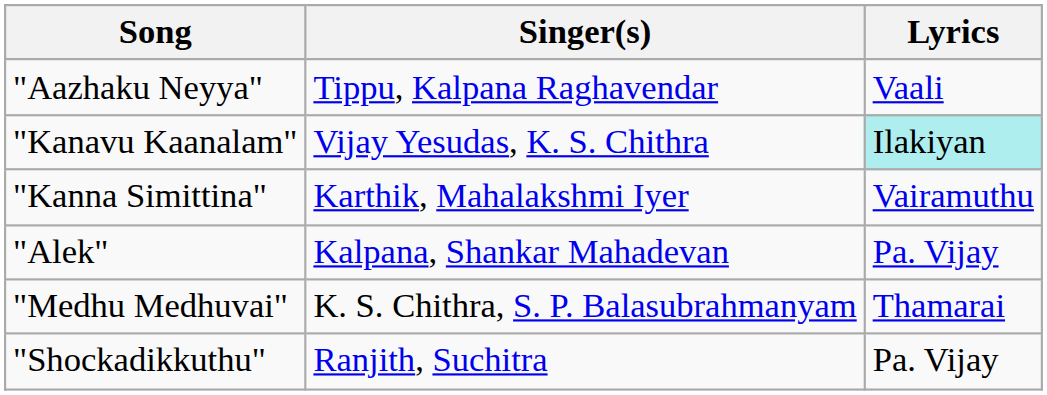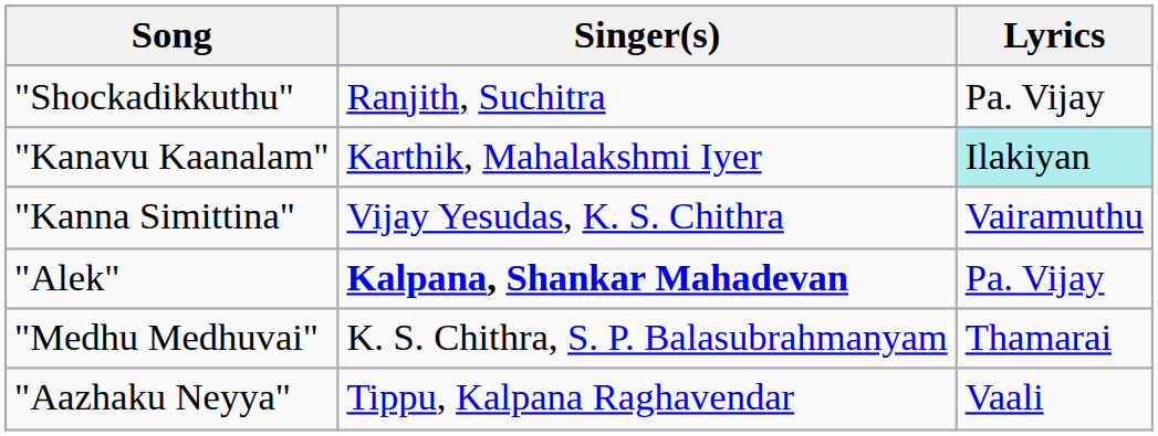 <table class="wikitable">
 <tr style="background:#ccc; text-align:center;">
 <th>Song</th>
 <th>Singer(s)</th>
 <th>Lyrics</th>
 </tr>
 <tr>
-<td>"Aazhaku Neyya"</td>
-<td><a href='#'>Tippu</a>, <a href='#'>Kalpana Raghavendar</a></td>
-<td><a href='#'>Vaali</a></td>
+<td>"Shockadikkuthu"</td>
+<td><a href='#'>Ranjith</a>, <a href='#'>Suchitra</a></td>
+<td>Pa. Vijay</td>
 </tr>
 <tr>
 <td>"Kanavu Kaanalam"</td>
-<td><a href='#'>Vijay Yesudas</a>, <a href='#'>K. S. Chithra</a></td>
+<td><a href='#'>Karthik</a>, <a href='#'>Mahalakshmi Iyer</a></td>
 <td style="background: paleturquoise;">Ilakiyan</td>
 </tr>
 <tr>
 <td>"Kanna Simittina"</td>
-<td><a href='#'>Karthik</a>, <a href='#'>Mahalakshmi Iyer</a></td>
+<td><a href='#'>Vijay Yesudas</a>, <a href='#'>K. S. Chithra</a></td>
 <td><a href='#'>Vairamuthu</a></td>
 </tr>
 <tr>
 <td>"Alek"</td>
-<td><a href='#'>Kalpana</a>, <a href='#'>Shankar Mahadevan</a></td>
+<td><strong><a href='#'>Kalpana</a>, <a href='#'>Shankar Mahadevan</a></strong></td>
 <td><a href='#'>Pa. Vijay</a></td>
 </tr>
 <tr>
 <td>"Medhu Medhuvai"</td>
 <td>K. S. Chithra, <a href='#'>S. P. Balasubrahmanyam</a></td>
 <td><a href='#'>Thamarai</a></td>
 </tr>
 <tr>
-<td>"Shockadikkuthu"</td>
-<td><a href='#'>Ranjith</a>, <a href='#'>Suchitra</a></td>
-<td>Pa. Vijay</td>
+<td>"Aazhaku Neyya"</td>
+<td><a href='#'>Tippu</a>, <a href='#'>Kalpana Raghavendar</a></td>
+<td><a href='#'>Vaali</a></td>
 </tr>
 </table>
